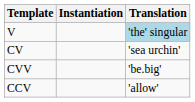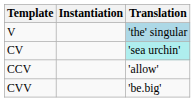 <table class="wikitable">
 <tr>
 <th>Template</th>
 <th>Instantiation</th>
 <th>Translation</th>
 </tr>
 <tr>
 <td>V</td>
 <td></td>
 <td style="background: lightblue;">'the' singular</td>
 </tr>
 <tr>
 <td>CV</td>
 <td></td>
-<td>'sea urchin'</td>
+<td style="background: paleturquoise;">'sea urchin'</td>
+</tr>
+<tr>
+<td>CCV</td>
+<td></td>
+<td>'allow'</td>
 </tr>
 <tr>
 <td>CVV</td>
 <td></td>
 <td>'be.big'</td>
 </tr>
-<tr>
-<td>CCV</td>
-<td></td>
-<td>'allow'</td>
-</tr>
 </table>
